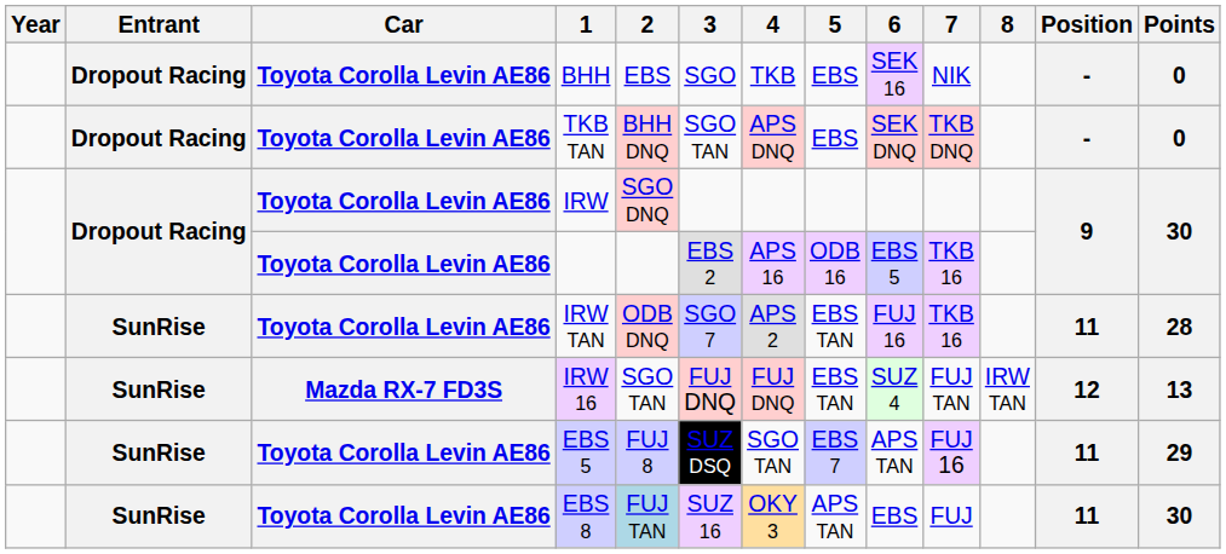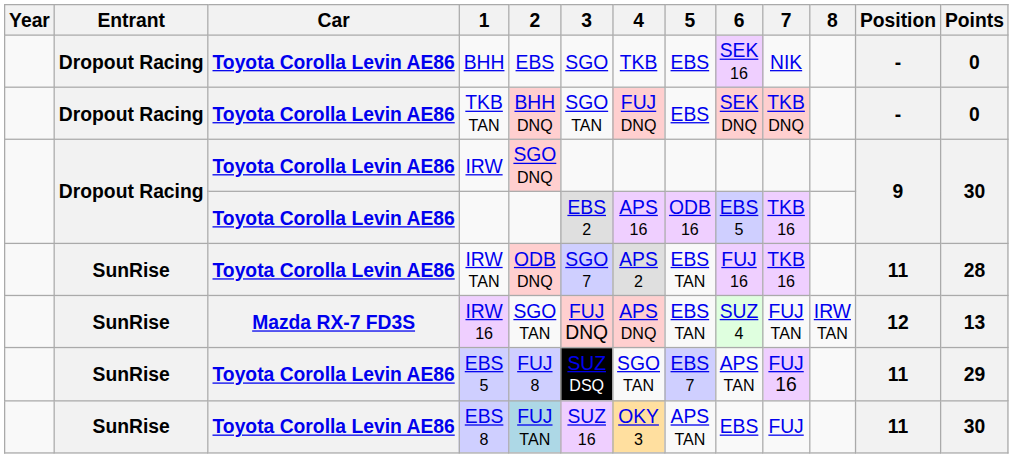 <table class="wikitable" style="text-align:center; font-size:95%">
 <tr>
 <th>Year</th>
 <th>Entrant</th>
 <th>Car</th>
 <th>1</th>
 <th>2</th>
 <th>3</th>
 <th>4</th>
 <th>5</th>
 <th>6</th>
 <th>7</th>
 <th>8</th>
 <th>Position</th>
 <th>Points</th>
 </tr>
 <tr>
 <td></td>
 <th>Dropout Racing</th>
 <th><a href='#'>Toyota Corolla Levin AE86</a></th>
 <td><a href='#'>BHH</a><br><small></small></td>
 <td><a href='#'>EBS</a><br><small></small></td>
 <td><a href='#'>SGO</a><br><small></small></td>
 <td><a href='#'>TKB</a><br><small></small></td>
 <td><a href='#'>EBS</a><br><small></small></td>
 <td style="background:#EFCFFF;"><a href='#'>SEK</a><br><small>16</small></td>
 <td><a href='#'>NIK</a><br><small></small></td>
 <td></td>
 <th>-</th>
 <th>0</th>
 </tr>
 <tr>
 <td></td>
 <th>Dropout Racing</th>
 <th><a href='#'>Toyota Corolla Levin AE86</a></th>
 <td><a href='#'>TKB</a><br><small>TAN</small></td>
 <td style="background:#FFCFCF;"><a href='#'>BHH</a><br><small>DNQ</small></td>
 <td><a href='#'>SGO</a><br><small>TAN</small></td>
-<td style="background:#FFCFCF;"><a href='#'>APS</a><br><small>DNQ</small></td>
+<td style="background:#FFCFCF;"><a href='#'>FUJ</a><br><small>DNQ</small></td>
 <td><a href='#'>EBS</a><br><small></small></td>
 <td style="background:#FFCFCF;"><a href='#'>SEK</a><br><small>DNQ</small></td>
 <td style="background:#FFCFCF;"><a href='#'>TKB</a><br><small>DNQ</small></td>
 <td></td>
 <th>-</th>
 <th>0</th>
 </tr>
 <tr>
 <td rowspan="2"></td>
 <th rowspan="2">Dropout Racing</th>
 <th><a href='#'>Toyota Corolla Levin AE86</a></th>
 <td><a href='#'>IRW</a><br><small></small></td>
 <td style="background:#FFCFCF;"><a href='#'>SGO</a><br><small>DNQ</small></td>
 <td></td>
 <td></td>
 <td></td>
 <td></td>
 <td></td>
 <td></td>
 <th rowspan="2">9</th>
 <th rowspan="2">30</th>
 </tr>
 <tr>
 <th><a href='#'>Toyota Corolla Levin AE86</a></th>
 <td></td>
 <td></td>
 <td style="background:#DFDFDF;"><a href='#'>EBS</a><br><small>2</small></td>
 <td style="background:#EFCFFF;"><a href='#'>APS</a><br><small>16</small></td>
 <td style="background:#EFCFFF;"><a href='#'>ODB</a><br><small>16</small></td>
 <td style="background:#CFCFFF;"><a href='#'>EBS</a><br><small>5</small></td>
 <td style="background:#EFCFFF;"><a href='#'>TKB</a><br><small>16</small></td>
 <td></td>
 </tr>
 <tr>
 <td></td>
 <th>SunRise</th>
 <th><a href='#'>Toyota Corolla Levin AE86</a></th>
 <td><a href='#'>IRW</a><br><small>TAN</small></td>
 <td style="background:#FFCFCF;"><a href='#'>ODB</a><br><small>DNQ</small></td>
 <td style="background:#CFCFFF;"><a href='#'>SGO</a><br><small>7</small></td>
 <td style="background:#DFDFDF;"><a href='#'>APS</a><br><small>2</small></td>
 <td><a href='#'>EBS</a><br><small>TAN</small></td>
 <td style="background:#EFCFFF;"><a href='#'>FUJ</a><br><small>16</small></td>
 <td style="background:#EFCFFF;"><a href='#'>TKB</a><br><small>16</small></td>
 <td></td>
 <th>11</th>
 <th>28</th>
 </tr>
 <tr>
 <td></td>
 <th>SunRise</th>
 <th><a href='#'>Mazda RX-7 FD3S</a></th>
 <td style="background:#EFCFFF;"><a href='#'>IRW</a><br><small>16</small></td>
 <td><a href='#'>SGO</a><br><small>TAN</small></td>
 <td style="background:#FFCFCF;"><a href='#'>FUJ</a><br>DNQ</td>
-<td style="background:#FFCFCF;"><a href='#'>FUJ</a><br><small>DNQ</small></td>
+<td style="background:#FFCFCF;"><a href='#'>APS</a><br><small>DNQ</small></td>
 <td><a href='#'>EBS</a><br><small>TAN</small></td>
 <td style="background:#DFFFDF;"><a href='#'>SUZ</a><br><small><span>4</span></small></td>
 <td><a href='#'>FUJ</a><br><small>TAN</small></td>
 <td><a href='#'>IRW</a><br><small>TAN</small></td>
 <th>12</th>
 <th>13</th>
 </tr>
 <tr>
 <td></td>
 <th>SunRise</th>
 <th><a href='#'>Toyota Corolla Levin AE86</a></th>
 <td style="background:#CFCFFF;"><a href='#'>EBS</a><br><small><span>5</span></small></td>
 <td style="background:#CFCFFF;"><a href='#'>FUJ</a><br><small>8</small></td>
 <td style="background:#000000;color:white"><a href='#'>SUZ</a><br><small>DSQ</small></td>
 <td><a href='#'>SGO</a><br><small>TAN</small></td>
 <td style="background:#CFCFFF;"><a href='#'>EBS</a><br><small>7</small></td>
 <td><a href='#'>APS</a><br><small>TAN</small></td>
 <td style="background:#EFCFFF;"><a href='#'>FUJ</a><br><span>16</span></td>
 <td></td>
 <th>11</th>
 <th>29</th>
 </tr>
 <tr>
 <td></td>
 <th>SunRise</th>
 <th><a href='#'>Toyota Corolla Levin AE86</a></th>
 <td style="background:#CFCFFF;"><a href='#'>EBS</a><br><small><span>8</span></small></td>
 <td style="background: lightblue;"><a href='#'>FUJ</a><br><small>TAN</small></td>
 <td style="background:#EFCFFF;"><a href='#'>SUZ</a><br><small>16</small></td>
 <td style="background:#FFDF9F;"><a href='#'>OKY</a><br><small>3</small></td>
 <td><a href='#'>APS</a><br><small>TAN</small></td>
 <td><a href='#'>EBS</a><br><small></small></td>
 <td><a href='#'>FUJ</a><br><small></small></td>
 <td></td>
 <th>11</th>
 <th>30</th>
 </tr>
 </table>
